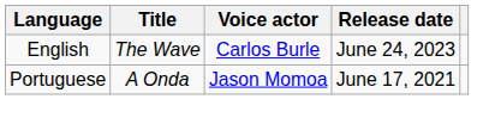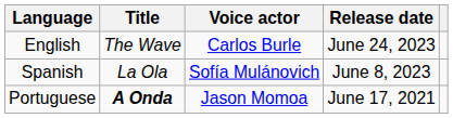 <table class="wikitable">
 <tr>
 <th>Language</th>
 <th>Title</th>
 <th>Voice actor</th>
 <th>Release date</th>
 <th></th>
 </tr>
 <tr>
 <td style="text-align: center;">English</td>
 <td style="text-align: center;"><em>The Wave</em></td>
 <td style="text-align: center;"><a href='#'>Carlos Burle</a></td>
 <td style="text-align: center;">June 24, 2023</td>
 <td style="text-align: center;"></td>
 </tr>
 <tr>
+<td style="text-align: center;">Spanish</td>
+<td style="text-align: center;"><em>La Ola</em></td>
+<td style="text-align: center;"><a href='#'>Sofía Mulánovich</a></td>
+<td style="text-align: center;">June 8, 2023</td>
+<td style="text-align: center;"></td>
+</tr>
+<tr>
 <td style="text-align: center;">Portuguese</td>
-<td style="text-align: center;"><em>A Onda</em></td>
+<td style="text-align: center;"><strong><em>A Onda</em></strong></td>
 <td style="text-align: center;"><a href='#'>Jason Momoa</a></td>
 <td style="text-align: center;">June 17, 2021</td>
 <td style="text-align: center;"></td>
 </tr>
 </table>
